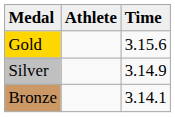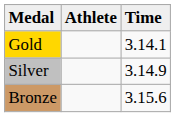 <table class="wikitable">
 <tr style="background:#efefef;">
 <td><strong>Medal</strong></td>
 <td><strong>Athlete</strong></td>
 <td><strong>Time</strong></td>
 </tr>
 <tr>
 <td style="background:gold;">Gold</td>
 <td></td>
-<td>3.15.6</td>
+<td>3.14.1</td>
 </tr>
 <tr>
 <td style="background:silver;">Silver</td>
 <td></td>
 <td>3.14.9</td>
 </tr>
 <tr>
 <td style="background:#c96;">Bronze</td>
 <td></td>
-<td>3.14.1</td>
+<td>3.15.6</td>
 </tr>
 </table>
